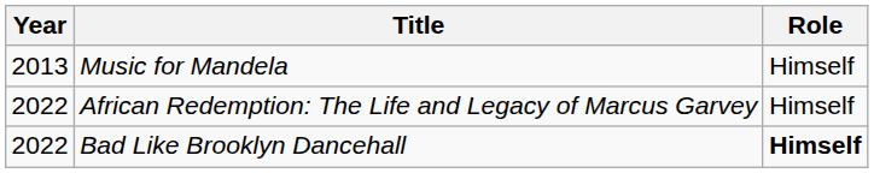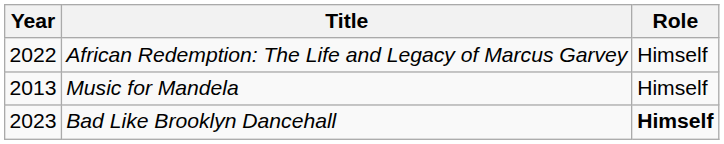 <table class="wikitable">
 <tr>
 <th>Year</th>
 <th>Title</th>
 <th>Role</th>
 </tr>
 <tr>
+<td>2022</td>
+<td><em>African Redemption: The Life and Legacy of Marcus Garvey</em></td>
+<td>Himself</td>
+</tr>
+<tr>
 <td>2013</td>
 <td><em>Music for Mandela</em></td>
 <td>Himself</td>
 </tr>
 <tr>
-<td>2022</td>
-<td><em>African Redemption: The Life and Legacy of Marcus Garvey</em></td>
-<td>Himself</td>
-</tr>
-<tr>
-<td>2022</td>
+<td>2023</td>
 <td><em>Bad Like Brooklyn Dancehall</em></td>
 <td><strong>Himself</strong></td>
 </tr>
 </table>
